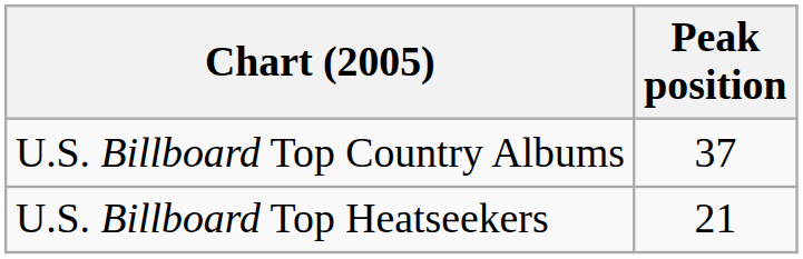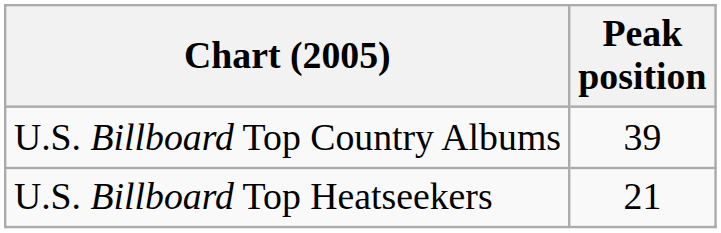 <table class="wikitable sortable">
 <tr>
 <th align="left">Chart (2005)</th>
 <th align="center">Peak<br>position</th>
 </tr>
 <tr>
 <td align="left">U.S. <em>Billboard</em> Top Country Albums</td>
-<td align="center">37</td>
+<td align="center">39</td>
 </tr>
 <tr>
 <td align="left">U.S. <em>Billboard</em> Top Heatseekers</td>
 <td align="center">21</td>
 </tr>
 </table>
